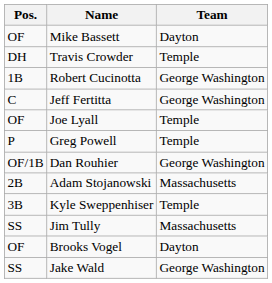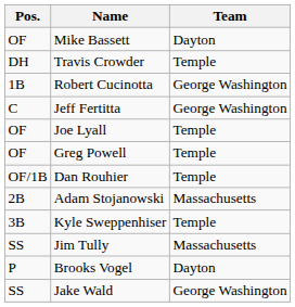 <table class=wikitable>
 <tr>
 <th>Pos.</th>
 <th>Name</th>
 <th>Team</th>
 </tr>
 <tr>
 <td>OF</td>
 <td>Mike Bassett</td>
 <td>Dayton</td>
 </tr>
 <tr>
 <td>DH</td>
 <td>Travis Crowder</td>
 <td>Temple</td>
 </tr>
 <tr>
 <td>1B</td>
 <td>Robert Cucinotta</td>
 <td>George Washington</td>
 </tr>
 <tr>
 <td>C</td>
 <td>Jeff Fertitta</td>
 <td>George Washington</td>
 </tr>
 <tr>
 <td>OF</td>
 <td>Joe Lyall</td>
 <td>Temple</td>
 </tr>
 <tr>
-<td>P</td>
+<td>OF</td>
 <td>Greg Powell</td>
 <td>Temple</td>
 </tr>
 <tr>
 <td>OF/1B</td>
 <td>Dan Rouhier</td>
-<td>George Washington</td>
+<td>Temple</td>
 </tr>
 <tr>
 <td>2B</td>
 <td>Adam Stojanowski</td>
 <td>Massachusetts</td>
 </tr>
 <tr>
 <td>3B</td>
 <td>Kyle Sweppenhiser</td>
 <td>Temple</td>
 </tr>
 <tr>
 <td>SS</td>
 <td>Jim Tully</td>
 <td>Massachusetts</td>
 </tr>
 <tr>
-<td>OF</td>
+<td>P</td>
 <td>Brooks Vogel</td>
 <td>Dayton</td>
 </tr>
 <tr>
 <td>SS</td>
 <td>Jake Wald</td>
 <td>George Washington</td>
 </tr>
 </table>
